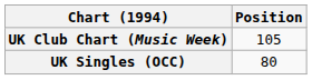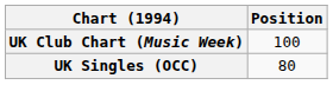 <table class="wikitable sortable plainrowheaders" style="text-align:center">
 <tr>
 <th>Chart (1994)</th>
 <th>Position</th>
 </tr>
 <tr>
 <th scope="row">UK Club Chart (<em>Music Week</em>)</th>
-<td>105</td>
+<td>100</td>
 </tr>
 <tr>
 <th scope="row">UK Singles (OCC)</th>
 <td>80</td>
 </tr>
 </table>
